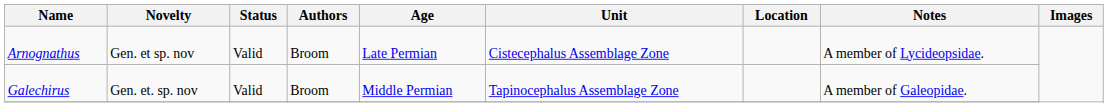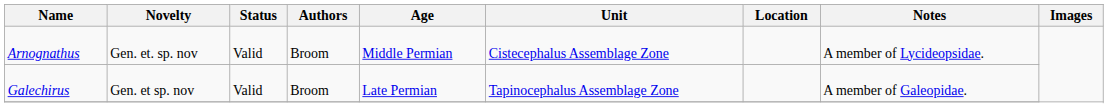 <table class="wikitable sortable" align="center" width="100%">
 <tr>
 <th>Name</th>
 <th>Novelty</th>
 <th>Status</th>
 <th>Authors</th>
 <th>Age</th>
 <th>Unit</th>
 <th>Location</th>
 <th>Notes</th>
 <th>Images</th>
 </tr>
 <tr>
 <td><br><em><a href='#'>Arnognathus</a></em></td>
-<td><br>Gen. et sp. nov</td>
+<td><br>Gen. et. sp. nov</td>
 <td><br>Valid</td>
 <td><br>Broom</td>
-<td><br><a href='#'>Late Permian</a></td>
+<td><br><a href='#'>Middle Permian</a></td>
 <td><br><a href='#'>Cistecephalus Assemblage Zone</a></td>
 <td><br></td>
 <td><br>A member of <a href='#'>Lycideopsidae</a>.</td>
 <td rowspan="99"><br></td>
 </tr>
 <tr>
 <td><br><em><a href='#'>Galechirus</a></em></td>
-<td><br>Gen. et. sp. nov</td>
+<td><br>Gen. et sp. nov</td>
 <td><br>Valid</td>
 <td><br>Broom</td>
-<td><br><a href='#'>Middle Permian</a></td>
+<td><br><a href='#'>Late Permian</a></td>
 <td><br><a href='#'>Tapinocephalus Assemblage Zone</a></td>
 <td><br></td>
 <td><br>A member of <a href='#'>Galeopidae</a>.</td>
 </tr>
 <tr>
 </tr>
 </table>
